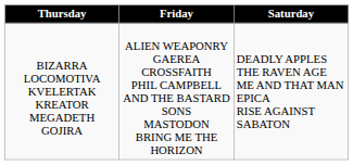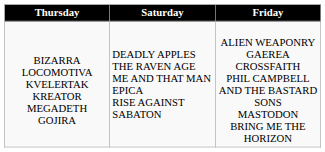 <table class="wikitable">
 <tr>
 <th style="background:black; color:white" width="150px">Thursday</th>
+<th style="background:black; color:white" width="150px">Saturday</th>
 <th style="background:black; color:white" width="150px">Friday</th>
-<th style="background:black; color:white" width="150px">Saturday</th>
 </tr>
 <tr>
 <td style="text-align: center;"><br>BIZARRA LOCOMOTIVA<br>KVELERTAK<br>KREATOR<br>MEGADETH<br>GOJIRA</td>
+<td>DEADLY APPLES<br>THE RAVEN AGE<br>ME AND THAT MAN<br>EPICA<br>RISE AGAINST<br>SABATON</td>
 <td style="text-align: center;"><br>ALIEN WEAPONRY<br>GAEREA<br>CROSSFAITH<br>PHIL CAMPBELL AND THE BASTARD SONS<br>MASTODON<br>BRING ME THE HORIZON</td>
-<td>DEADLY APPLES<br>THE RAVEN AGE<br>ME AND THAT MAN<br>EPICA<br>RISE AGAINST<br>SABATON</td>
 </tr>
 </table>
